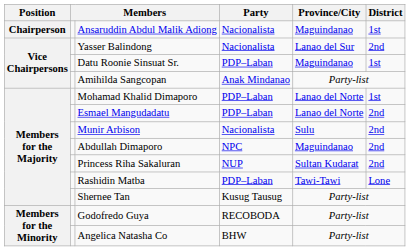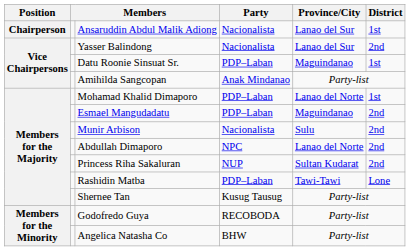 <table class="wikitable" style="font-size: 100%;">
 <tr>
 <th>Position</th>
 <th colspan="2">Members</th>
 <th>Party</th>
 <th>Province/City</th>
 <th>District</th>
 </tr>
 <tr>
 <th>Chairperson</th>
 <td></td>
 <td><a href='#'>Ansaruddin Abdul Malik Adiong</a></td>
 <td><a href='#'>Nacionalista</a></td>
-<td><a href='#'>Maguindanao</a></td>
+<td><a href='#'>Lanao del Sur</a></td>
 <td><a href='#'>1st</a></td>
 </tr>
 <tr>
 <th rowspan="3">Vice<br>Chairpersons</th>
 <td></td>
 <td>Yasser Balindong</td>
 <td><a href='#'>Nacionalista</a></td>
 <td><a href='#'>Lanao del Sur</a></td>
 <td><a href='#'>2nd</a></td>
 </tr>
 <tr>
 <td></td>
 <td>Datu Roonie Sinsuat Sr.</td>
 <td><a href='#'>PDP–Laban</a></td>
 <td><a href='#'>Maguindanao</a></td>
 <td><a href='#'>1st</a></td>
 </tr>
 <tr>
 <td></td>
 <td>Amihilda Sangcopan</td>
 <td><a href='#'>Anak Mindanao</a></td>
 <td align="center" colspan="2"><em>Party-list</em></td>
 </tr>
 <tr>
 <th rowspan="7">Members<br>for the<br>Majority</th>
 <td></td>
 <td>Mohamad Khalid Dimaporo</td>
 <td><a href='#'>PDP–Laban</a></td>
 <td><a href='#'>Lanao del Norte</a></td>
 <td><a href='#'>1st</a></td>
 </tr>
 <tr>
 <td></td>
 <td><a href='#'>Esmael Mangudadatu</a></td>
 <td><a href='#'>PDP–Laban</a></td>
-<td><a href='#'>Lanao del Norte</a></td>
+<td><a href='#'>Maguindanao</a></td>
 <td><a href='#'>2nd</a></td>
 </tr>
 <tr>
 <td></td>
 <td><a href='#'>Munir Arbison</a></td>
 <td><a href='#'>Nacionalista</a></td>
 <td><a href='#'>Sulu</a></td>
 <td><a href='#'>2nd</a></td>
 </tr>
 <tr>
 <td></td>
 <td>Abdullah Dimaporo</td>
 <td><a href='#'>NPC</a></td>
-<td><a href='#'>Maguindanao</a></td>
+<td><a href='#'>Lanao del Norte</a></td>
 <td><a href='#'>2nd</a></td>
 </tr>
 <tr>
 <td></td>
 <td>Princess Riha Sakaluran</td>
 <td><a href='#'>NUP</a></td>
 <td><a href='#'>Sultan Kudarat</a></td>
 <td><a href='#'>2nd</a></td>
 </tr>
 <tr>
 <td></td>
 <td>Rashidin Matba</td>
 <td><a href='#'>PDP–Laban</a></td>
 <td><a href='#'>Tawi-Tawi</a></td>
 <td><a href='#'>Lone</a></td>
 </tr>
 <tr>
 <td></td>
 <td>Shernee Tan</td>
 <td>Kusug Tausug</td>
 <td align="center" colspan="2"><em>Party-list</em></td>
 </tr>
 <tr>
 <th rowspan="2">Members<br>for the<br>Minority</th>
 <td></td>
 <td>Godofredo Guya</td>
 <td>RECOBODA</td>
 <td align="center" colspan="2"><em>Party-list</em></td>
 </tr>
 <tr>
 <td></td>
 <td>Angelica Natasha Co</td>
 <td>BHW</td>
 <td align="center" colspan="2"><em>Party-list</em></td>
 </tr>
 </table>
